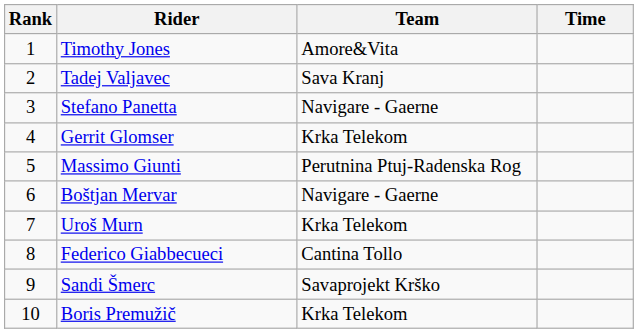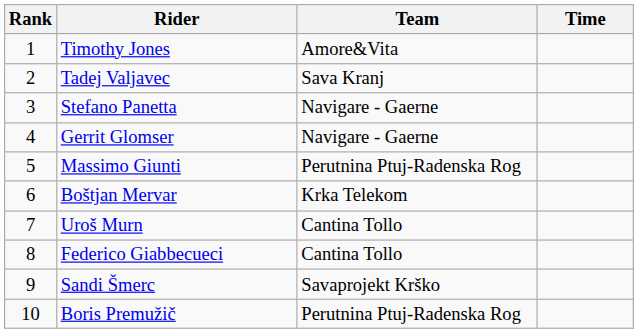 <table class="wikitable">
 <tr>
 <th>Rank</th>
 <th>Rider</th>
 <th>Team</th>
 <th>Time</th>
 </tr>
 <tr>
 <td align=center>1</td>
 <td width=188> <a href='#'>Timothy Jones</a> </td>
 <td width=200>Amore&Vita</td>
 <td width=75 align=right></td>
 </tr>
 <tr>
 <td align=center>2</td>
 <td> <a href='#'>Tadej Valjavec</a> </td>
 <td>Sava Kranj</td>
 <td align=right></td>
 </tr>
 <tr>
 <td align=center>3</td>
 <td> <a href='#'>Stefano Panetta</a></td>
 <td>Navigare - Gaerne</td>
 <td align=right></td>
 </tr>
 <tr>
 <td align=center>4</td>
 <td> <a href='#'>Gerrit Glomser</a></td>
-<td>Krka Telekom</td>
+<td>Navigare - Gaerne</td>
 <td align=right></td>
 </tr>
 <tr>
 <td align=center>5</td>
 <td> <a href='#'>Massimo Giunti</a></td>
 <td>Perutnina Ptuj-Radenska Rog</td>
 <td align=right></td>
 </tr>
 <tr>
 <td align=center>6</td>
 <td> <a href='#'>Boštjan Mervar</a></td>
-<td>Navigare - Gaerne</td>
+<td>Krka Telekom</td>
 <td align=right></td>
 </tr>
 <tr>
 <td align=center>7</td>
 <td> <a href='#'>Uroš Murn</a></td>
-<td>Krka Telekom</td>
+<td>Cantina Tollo</td>
 <td align=right></td>
 </tr>
 <tr>
 <td align=center>8</td>
 <td width=200> <a href='#'>Federico Giabbecueci</a></td>
 <td>Cantina Tollo</td>
 <td align=right></td>
 </tr>
 <tr>
 <td align=center>9</td>
 <td> <a href='#'>Sandi Šmerc</a></td>
 <td>Savaprojekt Krško</td>
 <td align=right></td>
 </tr>
 <tr>
 <td align=center>10</td>
 <td> <a href='#'>Boris Premužič</a></td>
-<td>Krka Telekom</td>
+<td>Perutnina Ptuj-Radenska Rog</td>
 <td align=right></td>
 </tr>
 </table>
